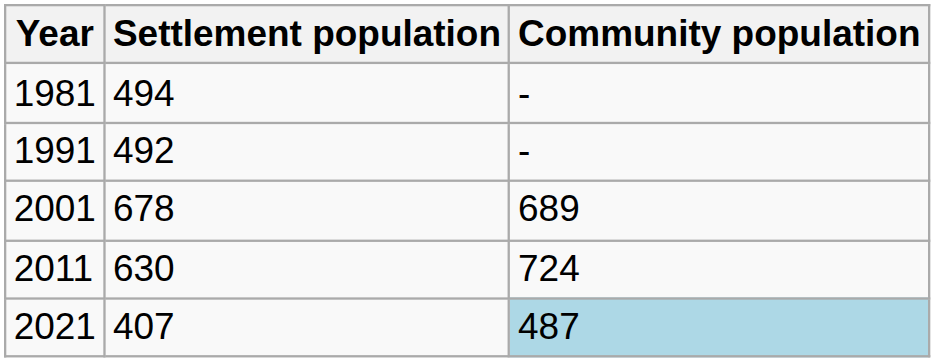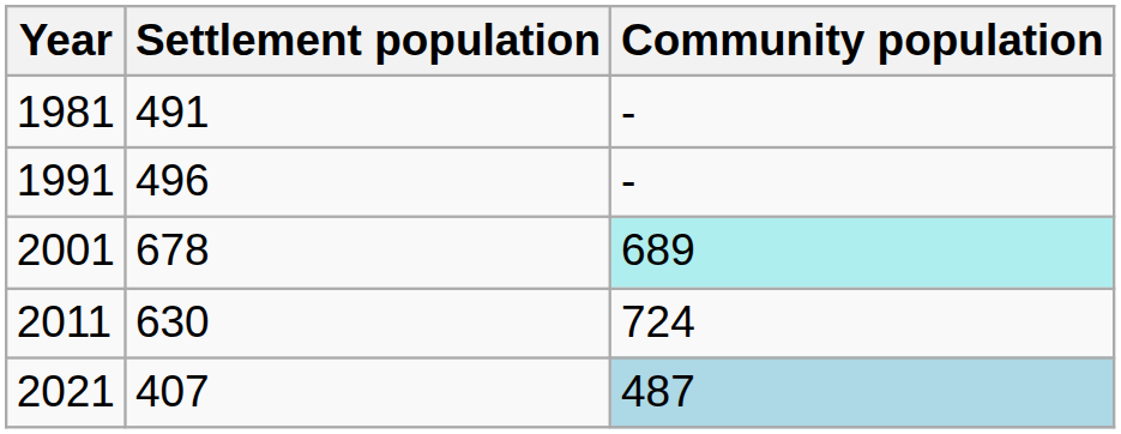 <table class="wikitable">
 <tr>
 <th>Year</th>
 <th>Settlement population</th>
 <th>Community population</th>
 </tr>
 <tr>
 <td>1981</td>
-<td>494</td>
+<td>491</td>
 <td>-</td>
 </tr>
 <tr>
 <td>1991</td>
-<td>492</td>
+<td>496</td>
 <td>-</td>
 </tr>
 <tr>
 <td>2001</td>
 <td>678</td>
-<td>689</td>
+<td style="background: paleturquoise;">689</td>
 </tr>
 <tr>
 <td>2011</td>
 <td>630</td>
 <td>724</td>
 </tr>
 <tr>
 <td>2021</td>
 <td>407</td>
 <td style="background: lightblue;">487</td>
 </tr>
 </table>
